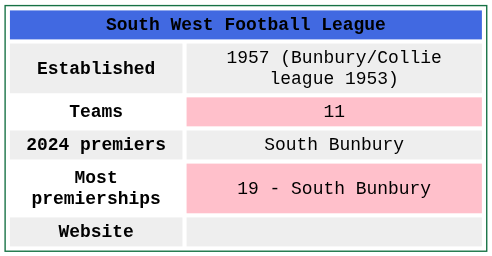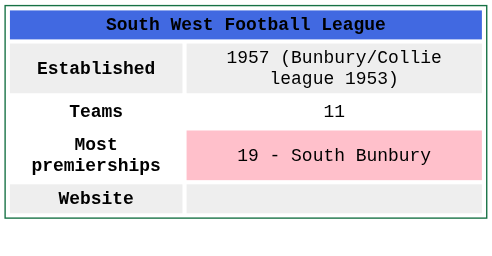 <table style="margin:5px; border:1px solid #177245;" align=right cellpadding=3 cellspacing=3 width=350>
 <tr align="center" bgcolor=#4169E1>
 <td colspan=2><span><strong>South West Football League</strong></span></td>
 </tr>
 <tr align="center" bgcolor="#eeeeee">
 <td><strong>Established</strong></td>
 <td>1957 (Bunbury/Collie league 1953)</td>
 </tr>
 <tr align="center">
 <td><strong>Teams</strong></td>
-<td style="background: pink;">11</td>
-</tr>
-<tr align="center" bgcolor="#eeeeee">
-<td><strong>2024 premiers</strong></td>
-<td>South Bunbury</td>
+<td>11</td>
 </tr>
 <tr align="center">
 <td><strong>Most premierships</strong></td>
 <td style="background: pink;">19 - South Bunbury</td>
 </tr>
 <tr align="center" bgcolor="#eeeeee">
 <td><strong>Website</strong></td>
 <td></td>
 </tr>
 </table>
